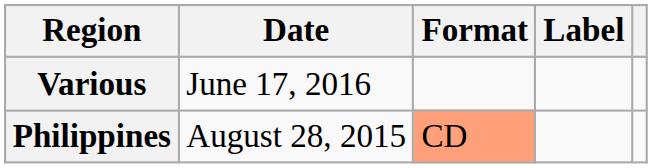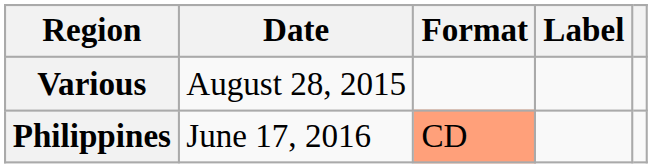 <table class="wikitable plainrowheaders">
 <tr>
 <th scope="col">Region</th>
 <th scope="col">Date</th>
 <th scope="col">Format</th>
 <th scope="col">Label</th>
 <th scope="col"></th>
 </tr>
 <tr>
 <th scope="row">Various</th>
-<td>June 17, 2016</td>
+<td>August 28, 2015</td>
 <td></td>
 <td></td>
 <td align="center"></td>
 </tr>
 <tr>
 <th scope="row">Philippines</th>
-<td>August 28, 2015</td>
+<td>June 17, 2016</td>
 <td style="background: lightsalmon;">CD</td>
 <td></td>
 <td align="center"></td>
 </tr>
 </table>
